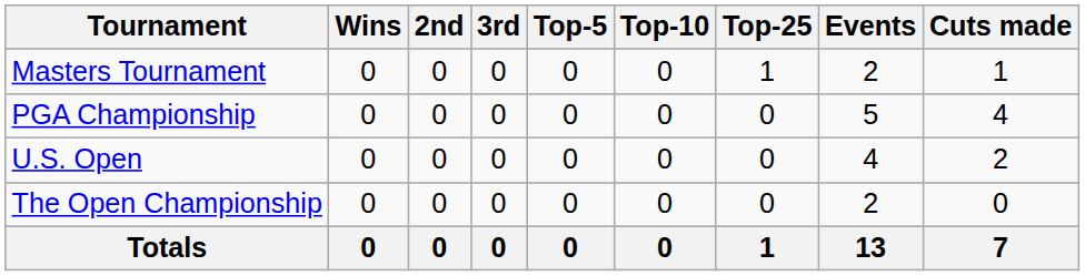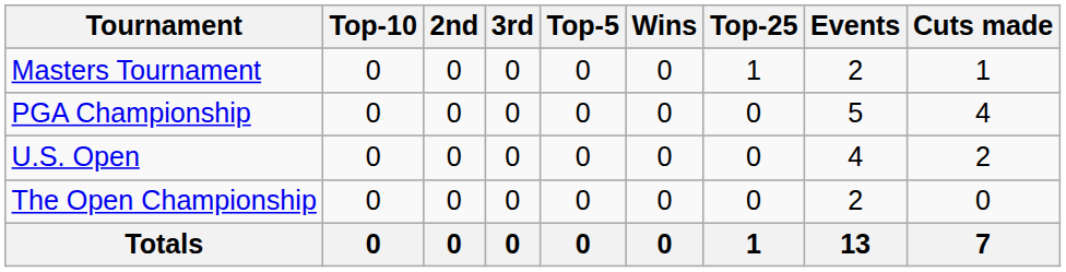 <table class=wikitable style=text-align:center>
 <tr>
 <th>Tournament</th>
-<th>Wins</th>
+<th>Top-10</th>
 <th>2nd</th>
 <th>3rd</th>
 <th>Top-5</th>
-<th>Top-10</th>
+<th>Wins</th>
 <th>Top-25</th>
 <th>Events</th>
 <th>Cuts made</th>
 </tr>
 <tr>
 <td align=left><a href='#'>Masters Tournament</a></td>
 <td>0</td>
 <td>0</td>
 <td>0</td>
 <td>0</td>
 <td>0</td>
 <td>1</td>
 <td>2</td>
 <td>1</td>
 </tr>
 <tr>
 <td align=left><a href='#'>PGA Championship</a></td>
 <td>0</td>
 <td>0</td>
 <td>0</td>
 <td>0</td>
 <td>0</td>
 <td>0</td>
 <td>5</td>
 <td>4</td>
 </tr>
 <tr>
 <td align=left><a href='#'>U.S. Open</a></td>
 <td>0</td>
 <td>0</td>
 <td>0</td>
 <td>0</td>
 <td>0</td>
 <td>0</td>
 <td>4</td>
 <td>2 </td>
 </tr>
 <tr>
 <td align=left><a href='#'>The Open Championship</a></td>
 <td>0</td>
 <td>0</td>
 <td>0</td>
 <td>0</td>
 <td>0</td>
 <td>0</td>
 <td>2</td>
 <td>0</td>
 </tr>
 <tr>
 <th>Totals</th>
 <th>0</th>
 <th>0</th>
 <th>0</th>
 <th>0</th>
 <th>0</th>
 <th>1</th>
 <th>13</th>
 <th>7</th>
 </tr>
 </table>
